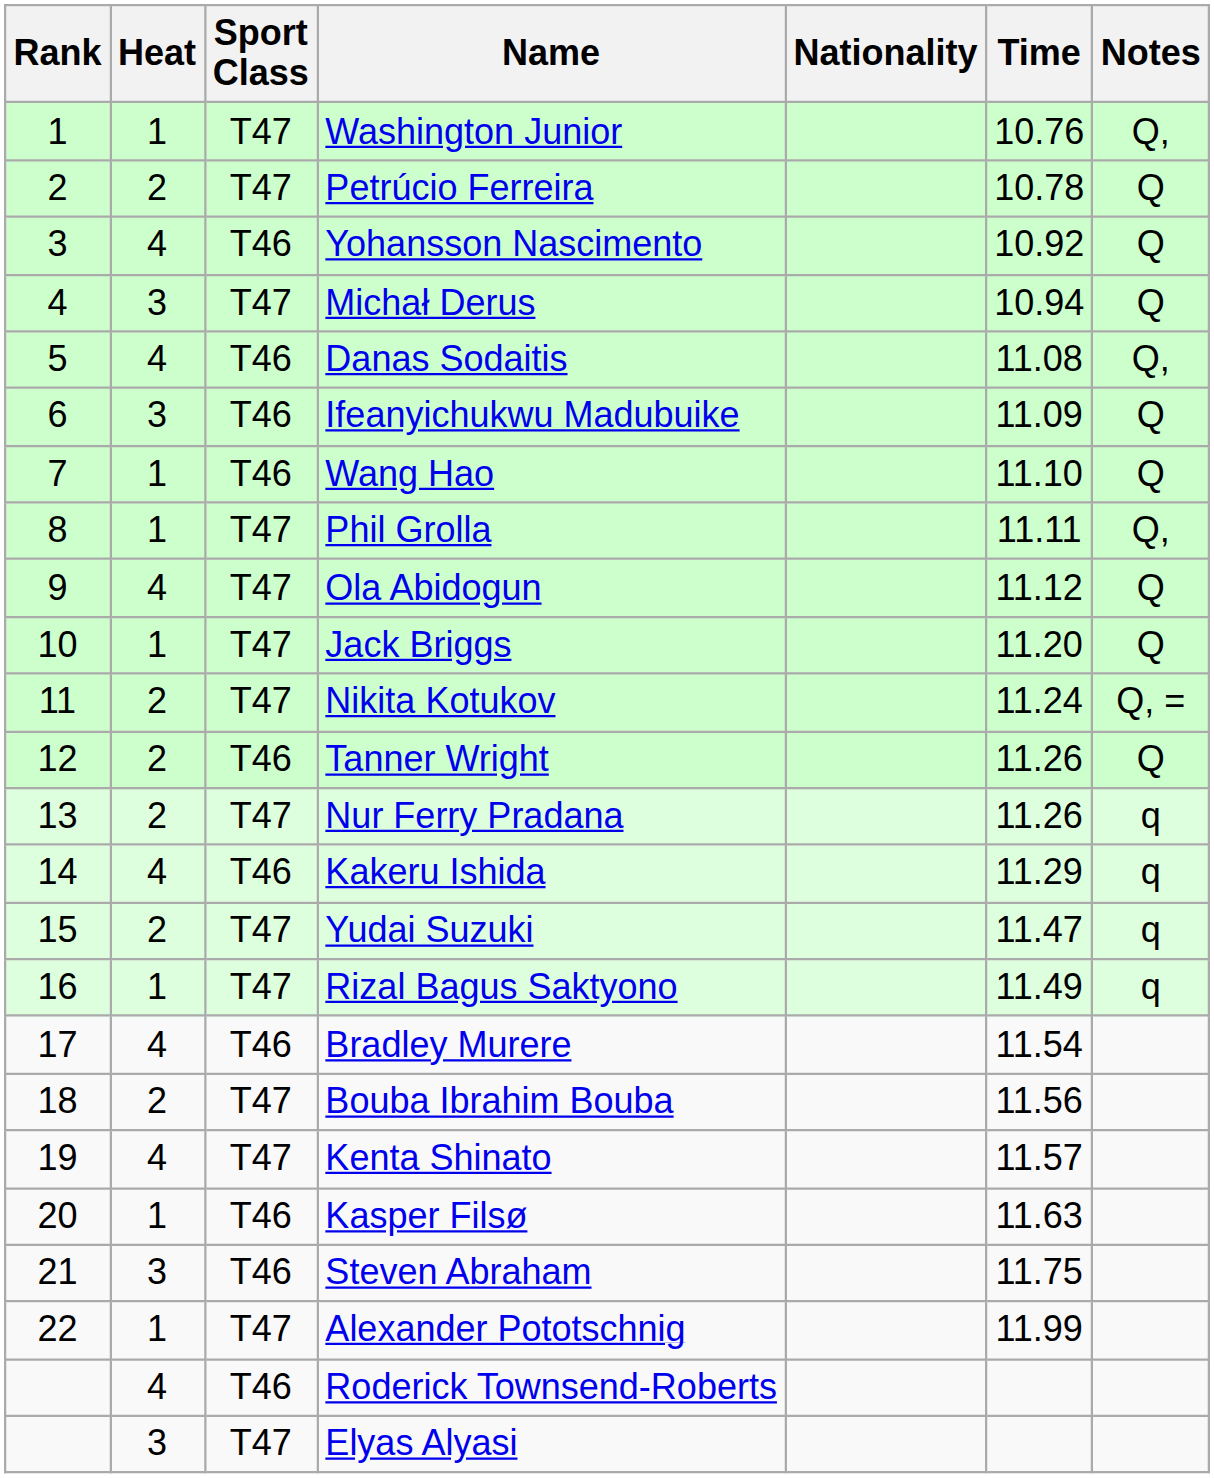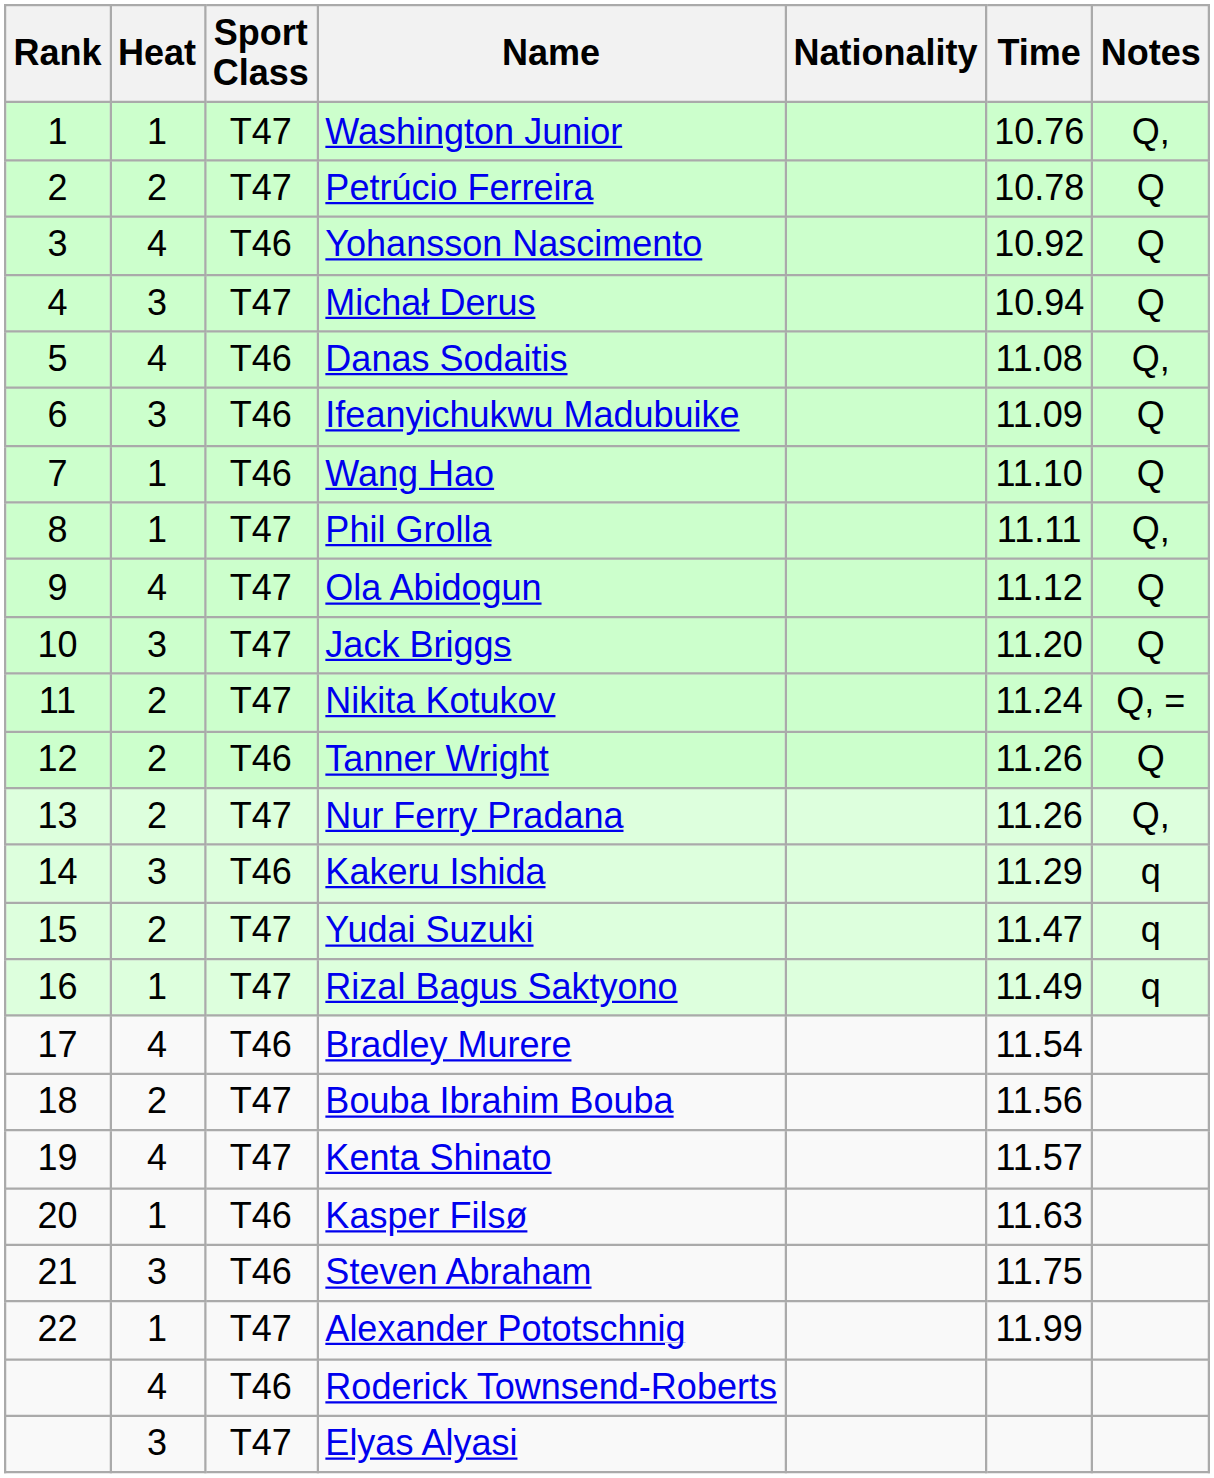 <table class="wikitable sortable" style="text-align:center">
 <tr>
 <th>Rank</th>
 <th>Heat</th>
 <th>Sport<br>Class</th>
 <th>Name</th>
 <th>Nationality</th>
 <th>Time</th>
 <th>Notes</th>
 </tr>
 <tr bgcolor=ccffcc>
 <td>1</td>
 <td>1</td>
 <td>T47</td>
 <td align=left><a href='#'>Washington Junior</a></td>
 <td align=left></td>
 <td>10.76</td>
 <td>Q, </td>
 </tr>
 <tr bgcolor=ccffcc>
 <td>2</td>
 <td>2</td>
 <td>T47</td>
 <td align=left><a href='#'>Petrúcio Ferreira</a></td>
 <td align=left></td>
 <td>10.78</td>
 <td>Q</td>
 </tr>
 <tr bgcolor=ccffcc>
 <td>3</td>
 <td>4</td>
 <td>T46</td>
 <td align=left><a href='#'>Yohansson Nascimento</a></td>
 <td align=left></td>
 <td>10.92</td>
 <td>Q</td>
 </tr>
 <tr bgcolor=ccffcc>
 <td>4</td>
 <td>3</td>
 <td>T47</td>
 <td align=left><a href='#'>Michał Derus</a></td>
 <td align=left></td>
 <td>10.94</td>
 <td>Q</td>
 </tr>
 <tr bgcolor=ccffcc>
 <td>5</td>
 <td>4</td>
 <td>T46</td>
 <td align=left><a href='#'>Danas Sodaitis</a></td>
 <td align=left></td>
 <td>11.08</td>
 <td>Q, </td>
 </tr>
 <tr bgcolor=ccffcc>
 <td>6</td>
 <td>3</td>
 <td>T46</td>
 <td align=left><a href='#'>Ifeanyichukwu Madubuike</a></td>
 <td align=left></td>
 <td>11.09</td>
 <td>Q</td>
 </tr>
 <tr bgcolor=ccffcc>
 <td>7</td>
 <td>1</td>
 <td>T46</td>
 <td align=left><a href='#'>Wang Hao</a></td>
 <td align=left></td>
 <td>11.10</td>
 <td>Q</td>
 </tr>
 <tr bgcolor=ccffcc>
 <td>8</td>
 <td>1</td>
 <td>T47</td>
 <td align=left><a href='#'>Phil Grolla</a></td>
 <td align=left></td>
 <td>11.11</td>
 <td>Q, </td>
 </tr>
 <tr bgcolor=ccffcc>
 <td>9</td>
 <td>4</td>
 <td>T47</td>
 <td align=left><a href='#'>Ola Abidogun</a></td>
 <td align=left></td>
 <td>11.12</td>
 <td>Q</td>
 </tr>
 <tr bgcolor=ccffcc>
 <td>10</td>
-<td>1</td>
+<td>3</td>
 <td>T47</td>
 <td align=left><a href='#'>Jack Briggs</a></td>
 <td align=left></td>
 <td>11.20</td>
 <td>Q</td>
 </tr>
 <tr bgcolor=ccffcc>
 <td>11</td>
 <td>2</td>
 <td>T47</td>
 <td align=left><a href='#'>Nikita Kotukov</a></td>
 <td align=left></td>
 <td>11.24</td>
 <td>Q, =</td>
 </tr>
 <tr bgcolor=ccffcc>
 <td>12</td>
 <td>2</td>
 <td>T46</td>
 <td align=left><a href='#'>Tanner Wright</a></td>
 <td align=left></td>
 <td>11.26</td>
 <td>Q</td>
 </tr>
 <tr bgcolor=ddffdd>
 <td>13</td>
 <td>2</td>
 <td>T47</td>
 <td align=left><a href='#'>Nur Ferry Pradana</a></td>
 <td align=left></td>
 <td>11.26</td>
-<td>q</td>
+<td>Q, </td>
 </tr>
 <tr bgcolor=ddffdd>
 <td>14</td>
-<td>4</td>
+<td>3</td>
 <td>T46</td>
 <td align=left><a href='#'>Kakeru Ishida</a></td>
 <td align=left></td>
 <td>11.29</td>
 <td>q</td>
 </tr>
 <tr bgcolor=ddffdd>
 <td>15</td>
 <td>2</td>
 <td>T47</td>
 <td align=left><a href='#'>Yudai Suzuki</a></td>
 <td align=left></td>
 <td>11.47</td>
 <td>q</td>
 </tr>
 <tr bgcolor=ddffdd>
 <td>16</td>
 <td>1</td>
 <td>T47</td>
 <td align=left><a href='#'>Rizal Bagus Saktyono</a></td>
 <td align=left></td>
 <td>11.49</td>
 <td>q</td>
 </tr>
 <tr>
 <td>17</td>
 <td>4</td>
 <td>T46</td>
 <td align=left><a href='#'>Bradley Murere</a></td>
 <td align=left></td>
 <td>11.54</td>
 <td></td>
 </tr>
 <tr>
 <td>18</td>
 <td>2</td>
 <td>T47</td>
 <td align=left><a href='#'>Bouba Ibrahim Bouba</a></td>
 <td align=left></td>
 <td>11.56</td>
 <td></td>
 </tr>
 <tr>
 <td>19</td>
 <td>4</td>
 <td>T47</td>
 <td align=left><a href='#'>Kenta Shinato</a></td>
 <td align=left></td>
 <td>11.57</td>
 <td></td>
 </tr>
 <tr>
 <td>20</td>
 <td>1</td>
 <td>T46</td>
 <td align=left><a href='#'>Kasper Filsø</a></td>
 <td align=left></td>
 <td>11.63</td>
 <td></td>
 </tr>
 <tr>
 <td>21</td>
 <td>3</td>
 <td>T46</td>
 <td align=left><a href='#'>Steven Abraham</a></td>
 <td align=left></td>
 <td>11.75</td>
 <td></td>
 </tr>
 <tr>
 <td>22</td>
 <td>1</td>
 <td>T47</td>
 <td align=left><a href='#'>Alexander Pototschnig</a></td>
 <td align=left></td>
 <td>11.99</td>
 <td></td>
 </tr>
 <tr>
 <td></td>
 <td>4</td>
 <td>T46</td>
 <td align=left><a href='#'>Roderick Townsend-Roberts</a></td>
 <td align=left></td>
 <td></td>
 <td></td>
 </tr>
 <tr>
 <td></td>
 <td>3</td>
 <td>T47</td>
 <td align=left><a href='#'>Elyas Alyasi</a></td>
 <td align=left></td>
 <td></td>
 <td></td>
 </tr>
 </table>
